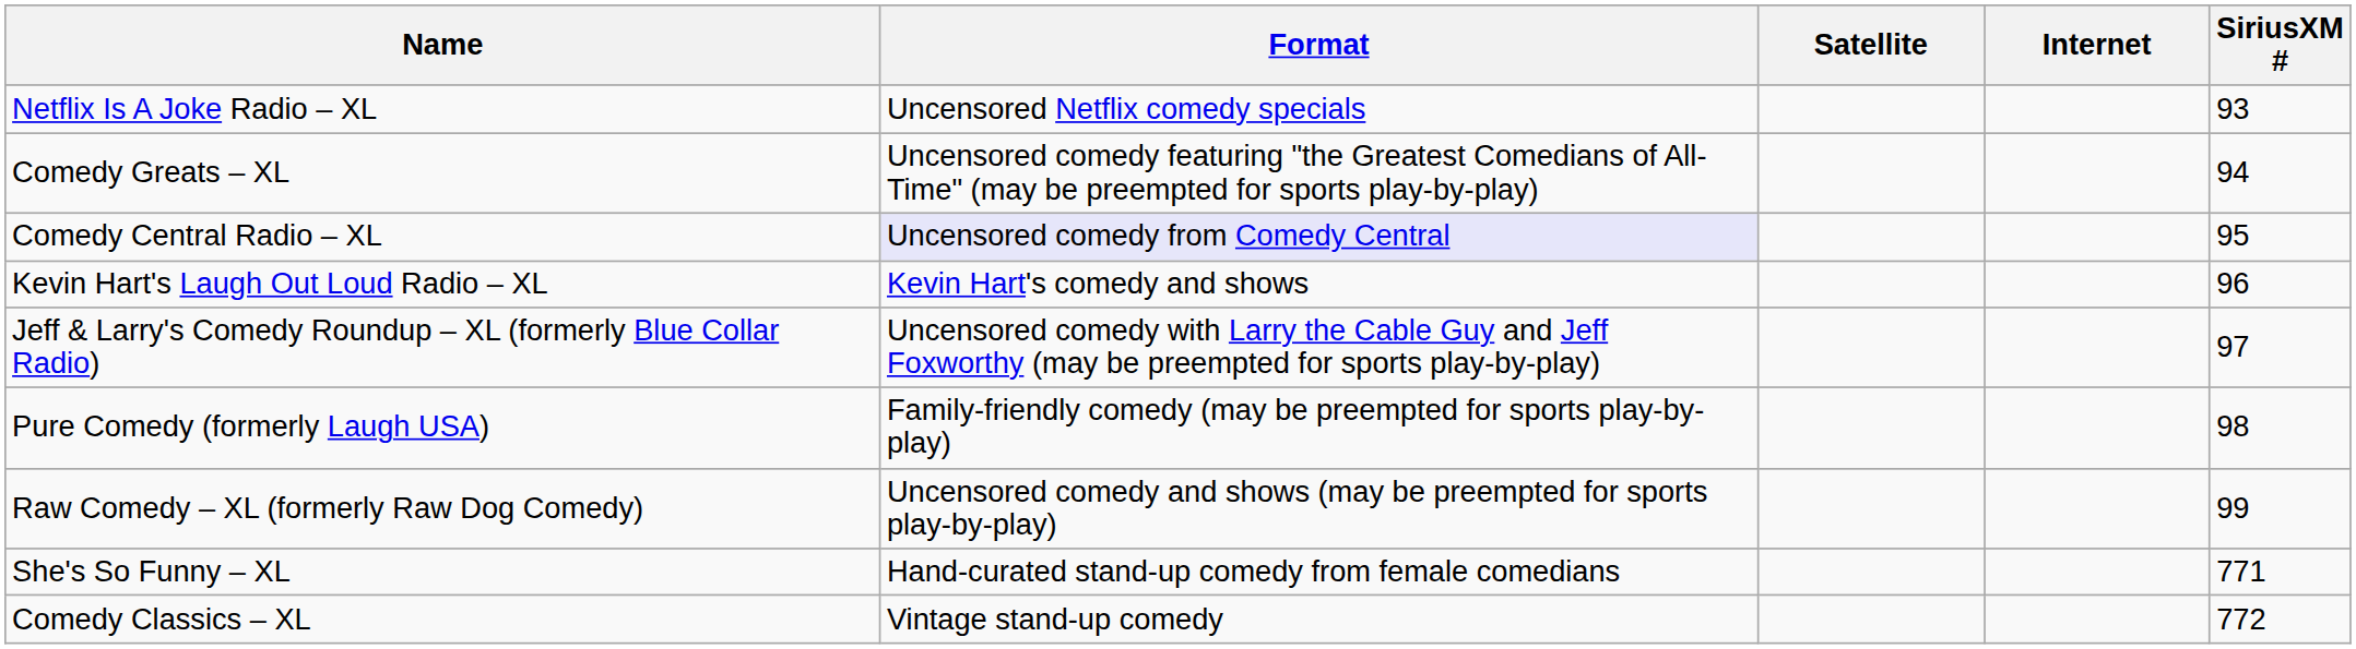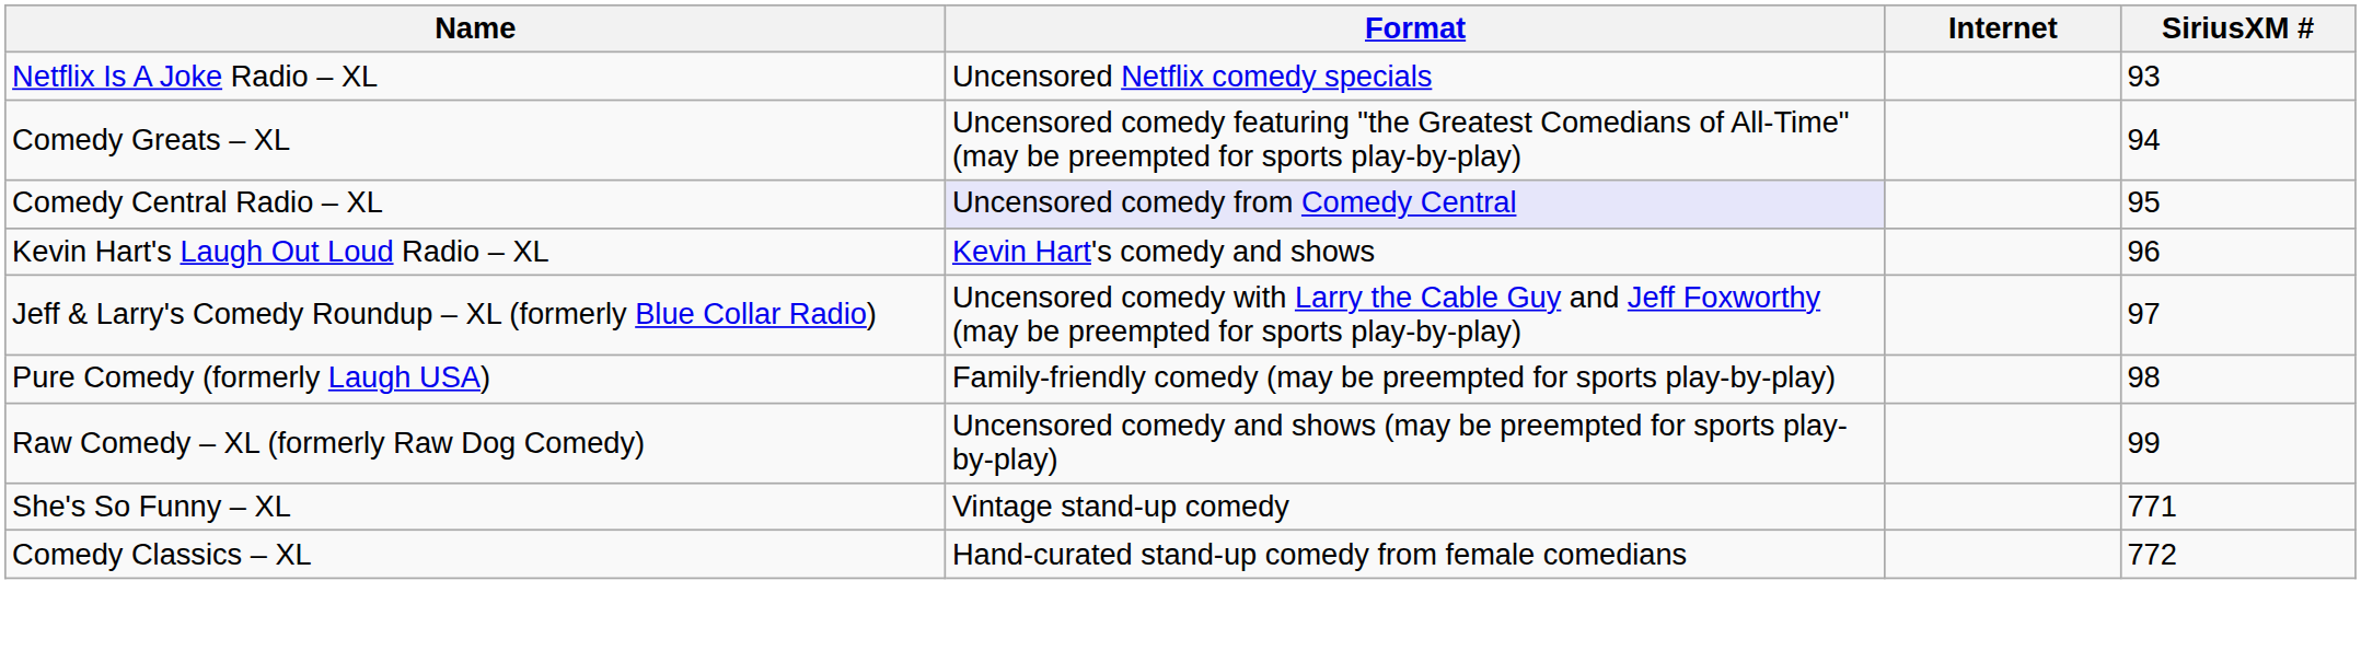 <table class="wikitable sortable" style="width:100%;">
 <tr>
 <th width="40%">Name</th>
 <th width="40%"><a href='#'>Format</a></th>
-<th width="10%">Satellite</th>
 <th width="10%">Internet</th>
 <th width="10%">SiriusXM #</th>
 </tr>
 <tr>
 <td><a href='#'>Netflix Is A Joke</a> Radio – XL</td>
 <td>Uncensored <a href='#'>Netflix comedy specials</a></td>
 <td></td>
-<td></td>
 <td>93</td>
 </tr>
 <tr>
 <td>Comedy Greats – XL</td>
 <td>Uncensored comedy featuring "the Greatest Comedians of All-Time" (may be preempted for sports play-by-play)</td>
-<td></td>
 <td></td>
 <td>94</td>
 </tr>
 <tr>
 <td>Comedy Central Radio – XL</td>
 <td style="background: lavender;">Uncensored comedy from <a href='#'>Comedy Central</a></td>
 <td></td>
-<td></td>
 <td>95</td>
 </tr>
 <tr>
 <td>Kevin Hart's <a href='#'>Laugh Out Loud</a> Radio – XL</td>
 <td><a href='#'>Kevin Hart</a>'s comedy and shows</td>
-<td></td>
 <td></td>
 <td>96</td>
 </tr>
 <tr>
 <td>Jeff & Larry's Comedy Roundup – XL (formerly <a href='#'>Blue Collar Radio</a>)</td>
 <td>Uncensored comedy with <a href='#'>Larry the Cable Guy</a> and <a href='#'>Jeff Foxworthy</a> (may be preempted for sports play-by-play)</td>
 <td></td>
-<td></td>
 <td>97</td>
 </tr>
 <tr>
 <td>Pure Comedy (formerly <a href='#'>Laugh USA</a>)</td>
 <td>Family-friendly comedy (may be preempted for sports play-by-play)</td>
-<td></td>
 <td></td>
 <td>98</td>
 </tr>
 <tr>
 <td>Raw Comedy – XL (formerly Raw Dog Comedy)</td>
 <td>Uncensored comedy and shows (may be preempted for sports play-by-play)</td>
 <td></td>
-<td></td>
 <td>99</td>
 </tr>
 <tr>
 <td>She's So Funny – XL</td>
-<td>Hand-curated stand-up comedy from female comedians</td>
-<td></td>
+<td>Vintage stand-up comedy</td>
 <td></td>
 <td>771</td>
 </tr>
 <tr>
 <td>Comedy Classics – XL</td>
-<td>Vintage stand-up comedy</td>
-<td></td>
+<td>Hand-curated stand-up comedy from female comedians</td>
 <td></td>
 <td>772</td>
 </tr>
 </table>
